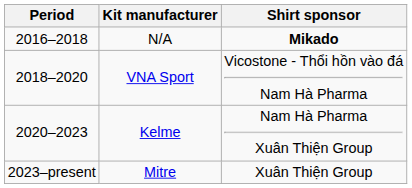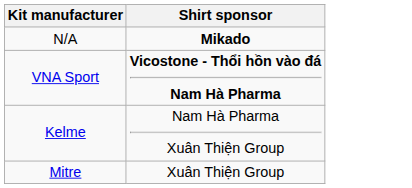 <table class="wikitable" style="text-align: center">
 <tr>
-<th>Period</th>
 <th>Kit manufacturer</th>
 <th>Shirt sponsor</th>
 </tr>
 <tr>
-<td>2016–2018</td>
 <td>N/A</td>
 <td><strong>Mikado</strong></td>
 </tr>
 <tr>
-<td>2018–2020</td>
 <td> <a href='#'>VNA Sport</a></td>
-<td>Vicostone - Thổi hồn vào đá <hr>Nam Hà Pharma</td>
+<td><strong>Vicostone - Thổi hồn vào đá <hr>Nam Hà Pharma</strong></td>
 </tr>
 <tr>
-<td>2020–2023</td>
 <td> <a href='#'>Kelme</a></td>
 <td>Nam Hà Pharma<hr>Xuân Thiện Group</td>
 </tr>
 <tr>
-<td>2023–present</td>
 <td> <a href='#'>Mitre</a></td>
 <td>Xuân Thiện Group</td>
 </tr>
 </table>
